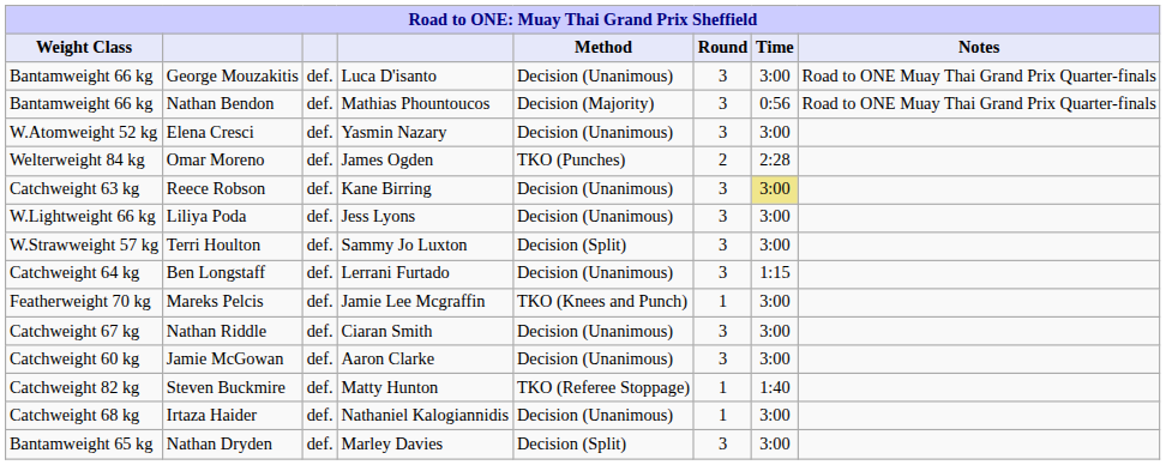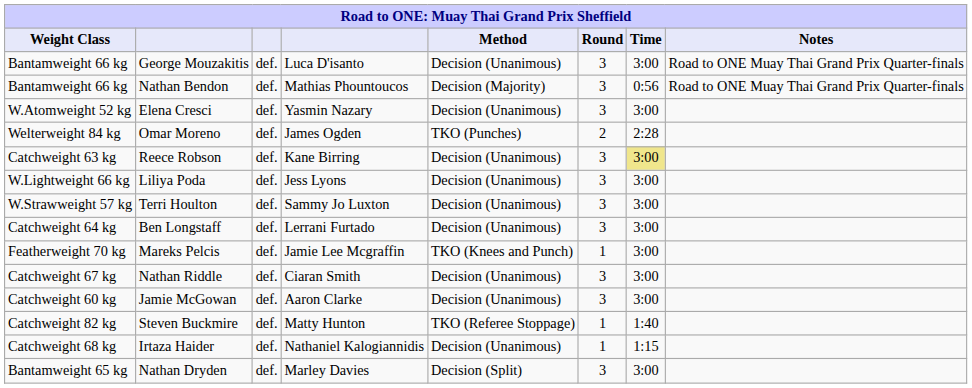 <table class="wikitable" style="font-size: 80%;">
 <tr>
 <th colspan="8" style="background-color: #ccf; color: #000080; text-align: center;"><strong>Road to ONE: Muay Thai Grand Prix Sheffield</strong></th>
 </tr>
 <tr>
 <th colspan="1" style="background-color: #E6E8FA; color: #000000; text-align: center;">Weight Class</th>
 <th colspan="1" style="background-color: #E6E8FA; color: #000000; text-align: center;"></th>
 <th colspan="1" style="background-color: #E6E8FA; color: #000000; text-align: center;"></th>
 <th colspan="1" style="background-color: #E6E8FA; color: #000000; text-align: center;"></th>
 <th colspan="1" style="background-color: #E6E8FA; color: #000000; text-align: center;">Method</th>
 <th colspan="1" style="background-color: #E6E8FA; color: #000000; text-align: center;">Round</th>
 <th colspan="1" style="background-color: #E6E8FA; color: #000000; text-align: center;">Time</th>
 <th colspan="1" style="background-color: #E6E8FA; color: #000000; text-align: center;">Notes</th>
 </tr>
 <tr>
 <td>Bantamweight 66 kg</td>
 <td> George Mouzakitis</td>
 <td align=center>def.</td>
 <td> Luca D'isanto</td>
 <td>Decision (Unanimous)</td>
 <td align=center>3</td>
 <td align=center>3:00</td>
 <td>Road to ONE Muay Thai Grand Prix Quarter-finals</td>
 </tr>
 <tr>
 <td>Bantamweight 66 kg</td>
 <td> Nathan Bendon</td>
 <td align=center>def.</td>
 <td> Mathias Phountoucos</td>
 <td>Decision (Majority)</td>
 <td align=center>3</td>
 <td align=center>0:56</td>
 <td>Road to ONE Muay Thai Grand Prix Quarter-finals</td>
 </tr>
 <tr>
 <td>W.Atomweight 52 kg</td>
 <td> Elena Cresci</td>
 <td align=center>def.</td>
 <td> Yasmin Nazary</td>
 <td>Decision (Unanimous)</td>
 <td align=center>3</td>
 <td align=center>3:00</td>
 <td></td>
 </tr>
 <tr>
 <td>Welterweight 84 kg</td>
 <td> Omar Moreno</td>
 <td align=center>def.</td>
 <td> James Ogden</td>
 <td>TKO (Punches)</td>
 <td align=center>2</td>
 <td align=center>2:28</td>
 <td></td>
 </tr>
 <tr>
 <td>Catchweight 63 kg</td>
 <td> Reece Robson</td>
 <td align=center>def.</td>
 <td> Kane Birring</td>
 <td>Decision (Unanimous)</td>
 <td align=center>3</td>
 <td align=center style="background: khaki;">3:00</td>
 <td></td>
 </tr>
 <tr>
 <td>W.Lightweight 66 kg</td>
 <td> Liliya Poda</td>
 <td align=center>def.</td>
 <td> Jess Lyons</td>
 <td>Decision (Unanimous)</td>
 <td align=center>3</td>
 <td align=center>3:00</td>
 <td></td>
 </tr>
 <tr>
 <td>W.Strawweight 57 kg</td>
 <td> Terri Houlton</td>
 <td align=center>def.</td>
 <td> Sammy Jo Luxton</td>
-<td>Decision (Split)</td>
+<td>Decision (Unanimous)</td>
 <td align=center>3</td>
 <td align=center>3:00</td>
 <td></td>
 </tr>
 <tr>
 <td>Catchweight 64 kg</td>
 <td> Ben Longstaff</td>
 <td align=center>def.</td>
 <td> Lerrani Furtado</td>
 <td>Decision (Unanimous)</td>
 <td align=center>3</td>
-<td align=center>1:15</td>
+<td align=center>3:00</td>
 <td></td>
 </tr>
 <tr>
 <td>Featherweight 70 kg</td>
 <td> Mareks Pelcis</td>
 <td align=center>def.</td>
 <td> Jamie Lee Mcgraffin</td>
 <td>TKO (Knees and Punch)</td>
 <td align=center>1</td>
 <td align=center>3:00</td>
 <td></td>
 </tr>
 <tr>
 <td>Catchweight 67 kg</td>
 <td> Nathan Riddle</td>
 <td align=center>def.</td>
 <td> Ciaran Smith</td>
 <td>Decision (Unanimous)</td>
 <td align=center>3</td>
 <td align=center>3:00</td>
 <td></td>
 </tr>
 <tr>
 <td>Catchweight 60 kg</td>
 <td> Jamie McGowan</td>
 <td align=center>def.</td>
 <td> Aaron Clarke</td>
 <td>Decision (Unanimous)</td>
 <td align=center>3</td>
 <td align=center>3:00</td>
 <td></td>
 </tr>
 <tr>
 <td>Catchweight 82 kg</td>
 <td> Steven Buckmire</td>
 <td align=center>def.</td>
 <td> Matty Hunton</td>
 <td>TKO (Referee Stoppage)</td>
 <td align=center>1</td>
 <td align=center>1:40</td>
 <td></td>
 </tr>
 <tr>
 <td>Catchweight 68 kg</td>
 <td> Irtaza Haider</td>
 <td align=center>def.</td>
 <td> Nathaniel Kalogiannidis</td>
 <td>Decision (Unanimous)</td>
 <td align=center>1</td>
-<td align=center>3:00</td>
+<td align=center>1:15</td>
 <td></td>
 </tr>
 <tr>
 <td>Bantamweight 65 kg</td>
 <td> Nathan Dryden</td>
 <td align=center>def.</td>
 <td> Marley Davies</td>
 <td>Decision (Split)</td>
 <td align=center>3</td>
 <td align=center>3:00</td>
 <td></td>
 </tr>
 </table>
